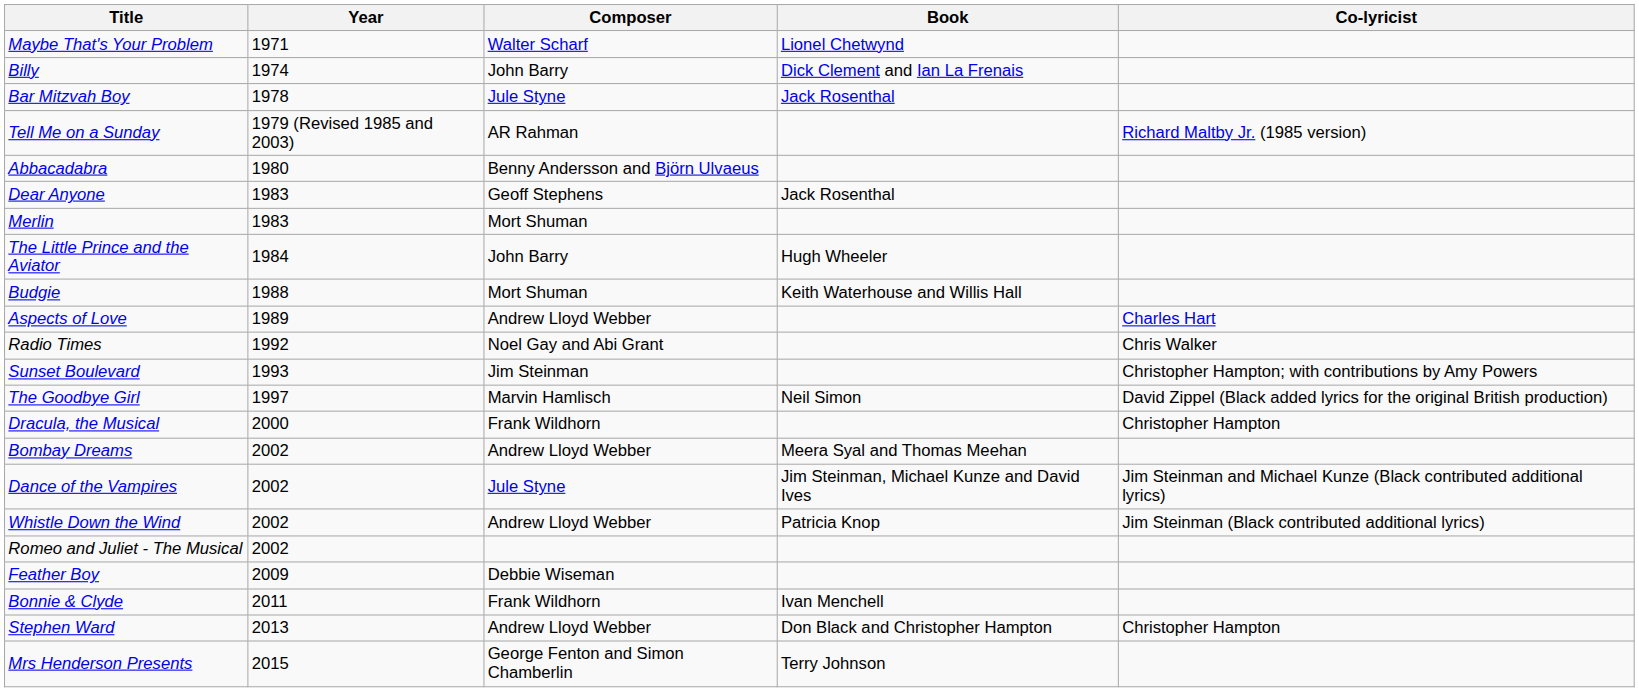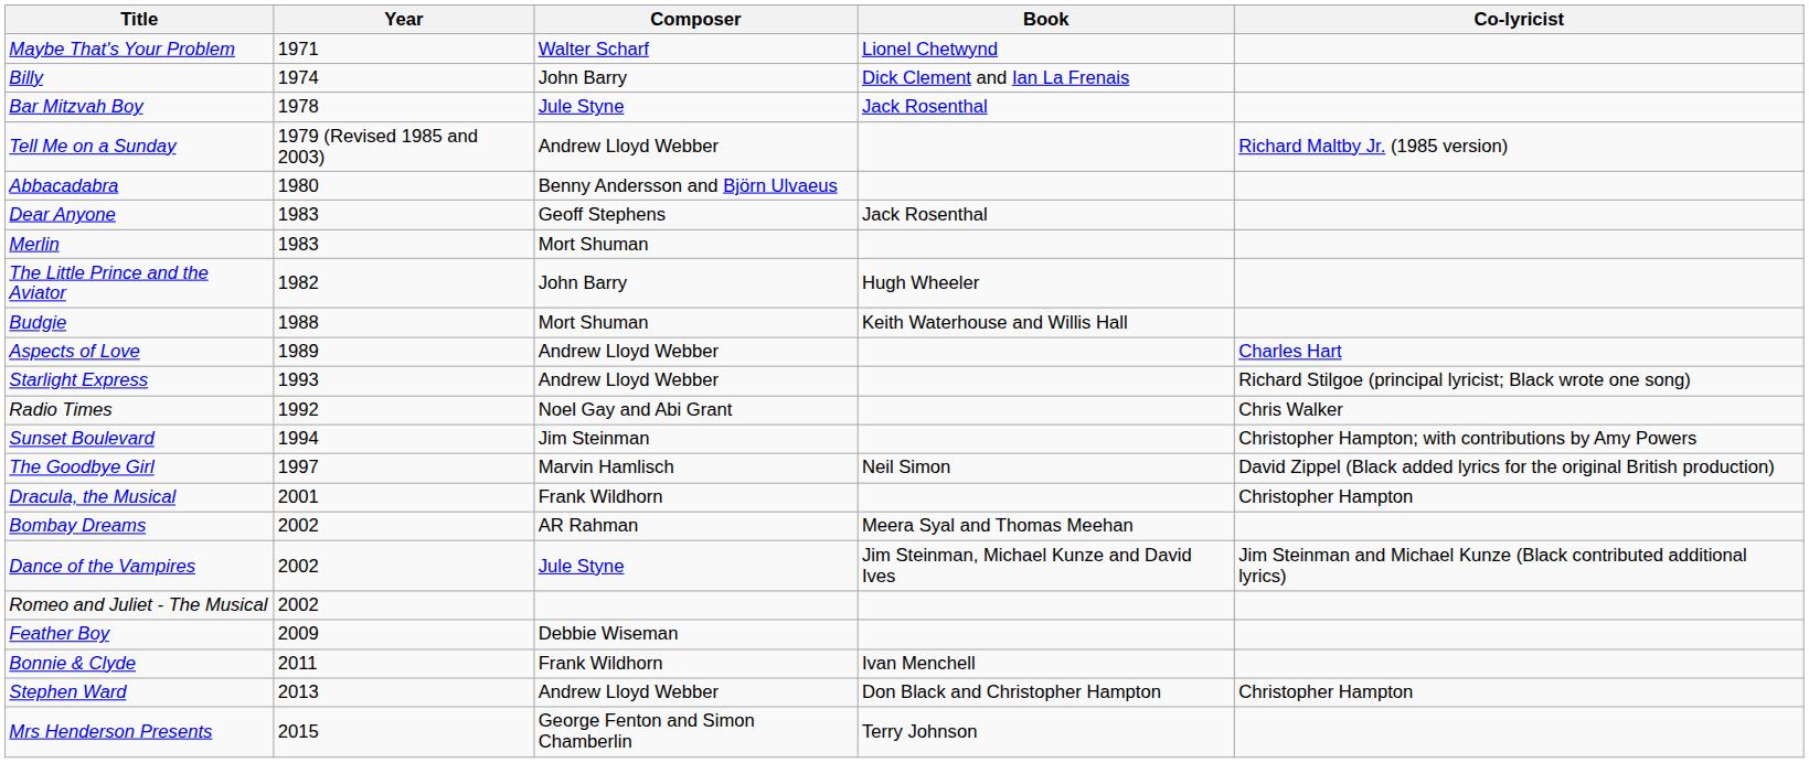 <table class="wikitable">
 <tr>
 <th>Title</th>
 <th>Year</th>
 <th>Composer</th>
 <th>Book</th>
 <th>Co-lyricist</th>
 </tr>
 <tr>
 <td><em><a href='#'>Maybe That's Your Problem</a></em></td>
 <td>1971</td>
 <td><a href='#'>Walter Scharf</a></td>
 <td><a href='#'>Lionel Chetwynd</a></td>
 <td></td>
 </tr>
 <tr>
 <td><em><a href='#'>Billy</a></em></td>
 <td>1974</td>
 <td>John Barry</td>
 <td><a href='#'>Dick Clement</a> and <a href='#'>Ian La Frenais</a></td>
 <td></td>
 </tr>
 <tr>
 <td><em><a href='#'>Bar Mitzvah Boy</a></em></td>
 <td>1978</td>
 <td><a href='#'>Jule Styne</a></td>
 <td><a href='#'>Jack Rosenthal</a></td>
 <td></td>
 </tr>
 <tr>
 <td><em><a href='#'>Tell Me on a Sunday</a></em></td>
 <td>1979 (Revised 1985 and 2003)</td>
-<td>AR Rahman</td>
+<td>Andrew Lloyd Webber</td>
 <td></td>
 <td><a href='#'>Richard Maltby Jr.</a> (1985 version)</td>
 </tr>
 <tr>
 <td><em><a href='#'>Abbacadabra</a></em></td>
 <td>1980</td>
 <td>Benny Andersson and <a href='#'>Björn Ulvaeus</a></td>
 <td></td>
 <td></td>
 </tr>
 <tr>
 <td><em><a href='#'>Dear Anyone</a></em></td>
 <td>1983</td>
 <td>Geoff Stephens</td>
 <td>Jack Rosenthal</td>
 <td></td>
 </tr>
 <tr>
 <td><em><a href='#'>Merlin</a></em></td>
 <td>1983</td>
 <td>Mort Shuman</td>
 <td></td>
 <td></td>
 </tr>
 <tr>
 <td><em><a href='#'>The Little Prince and the Aviator</a></em></td>
-<td>1984</td>
+<td>1982</td>
 <td>John Barry</td>
 <td>Hugh Wheeler</td>
 <td></td>
 </tr>
 <tr>
 <td><em><a href='#'>Budgie</a></em></td>
 <td>1988</td>
 <td>Mort Shuman</td>
 <td>Keith Waterhouse and Willis Hall</td>
 <td></td>
 </tr>
 <tr>
 <td><em><a href='#'>Aspects of Love</a></em></td>
 <td>1989</td>
 <td>Andrew Lloyd Webber</td>
 <td></td>
 <td><a href='#'>Charles Hart</a></td>
 </tr>
 <tr>
+<td><em><a href='#'>Starlight Express</a></em></td>
+<td>1993</td>
+<td>Andrew Lloyd Webber</td>
+<td></td>
+<td>Richard Stilgoe (principal lyricist; Black wrote one song)</td>
+</tr>
+<tr>
 <td><em>Radio Times</em></td>
 <td>1992</td>
 <td>Noel Gay and Abi Grant</td>
 <td></td>
 <td>Chris Walker</td>
 </tr>
 <tr>
 <td><em><a href='#'>Sunset Boulevard</a></em></td>
-<td>1993</td>
+<td>1994</td>
 <td>Jim Steinman</td>
 <td></td>
 <td>Christopher Hampton; with contributions by Amy Powers</td>
 </tr>
 <tr>
 <td><em><a href='#'>The Goodbye Girl</a></em></td>
 <td>1997</td>
 <td>Marvin Hamlisch</td>
 <td>Neil Simon</td>
 <td>David Zippel (Black added lyrics for the original British production)</td>
 </tr>
 <tr>
 <td><em><a href='#'>Dracula, the Musical</a></em></td>
-<td>2000</td>
+<td>2001</td>
 <td>Frank Wildhorn</td>
 <td></td>
 <td>Christopher Hampton</td>
 </tr>
 <tr>
 <td><em><a href='#'>Bombay Dreams</a></em></td>
 <td>2002</td>
-<td>Andrew Lloyd Webber</td>
+<td>AR Rahman</td>
 <td>Meera Syal and Thomas Meehan</td>
 <td></td>
 </tr>
 <tr>
 <td><em><a href='#'>Dance of the Vampires</a></em></td>
 <td>2002</td>
 <td><a href='#'>Jule Styne</a></td>
 <td>Jim Steinman, Michael Kunze and David Ives</td>
 <td>Jim Steinman and Michael Kunze (Black contributed additional lyrics)</td>
-</tr>
-<tr>
-<td><em><a href='#'>Whistle Down the Wind</a></em></td>
-<td>2002</td>
-<td>Andrew Lloyd Webber</td>
-<td>Patricia Knop</td>
-<td>Jim Steinman (Black contributed additional lyrics)</td>
 </tr>
 <tr>
 <td><em>Romeo and Juliet - The Musical</em></td>
 <td>2002</td>
 <td></td>
 <td></td>
 <td></td>
 </tr>
 <tr>
 <td><em><a href='#'>Feather Boy</a></em></td>
 <td>2009</td>
 <td>Debbie Wiseman</td>
 <td></td>
 <td></td>
 </tr>
 <tr>
 <td><em><a href='#'>Bonnie & Clyde</a></em></td>
 <td>2011</td>
 <td>Frank Wildhorn</td>
 <td>Ivan Menchell</td>
 <td></td>
 </tr>
 <tr>
 <td><em><a href='#'>Stephen Ward</a></em></td>
 <td>2013</td>
 <td>Andrew Lloyd Webber</td>
 <td>Don Black and Christopher Hampton</td>
 <td>Christopher Hampton</td>
 </tr>
 <tr>
 <td><em><a href='#'>Mrs Henderson Presents</a></em></td>
 <td>2015</td>
 <td>George Fenton and Simon Chamberlin</td>
 <td>Terry Johnson</td>
 <td></td>
 </tr>
 </table>
